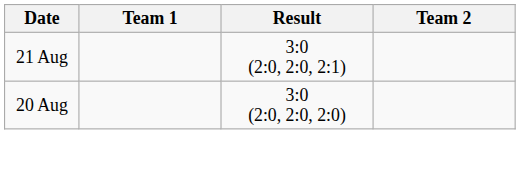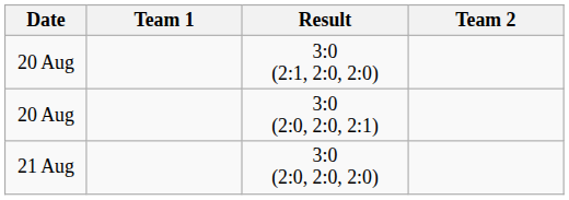 <table class="wikitable" style="text-align:center">
 <tr>
 <th width=60>Date</th>
 <th width=120>Team 1</th>
 <th width=130>Result</th>
 <th width=120>Team 2</th>
 </tr>
 <tr>
-<td>21 Aug</td>
+<td>20 Aug</td>
+<td style="text-align:right;"></td>
+<td>3:0 <br>(2:1, 2:0, 2:0)</td>
+<td style="text-align:left;"></td>
+</tr>
+<tr>
+<td>20 Aug</td>
 <td style="text-align:right;"></td>
 <td>3:0 <br>(2:0, 2:0, 2:1)</td>
 <td style="text-align:left;"></td>
 </tr>
 <tr>
-<td>20 Aug</td>
+<td>21 Aug</td>
 <td style="text-align:right;"></td>
 <td>3:0 <br>(2:0, 2:0, 2:0)</td>
 <td style="text-align:left;"></td>
 </tr>
 </table>
